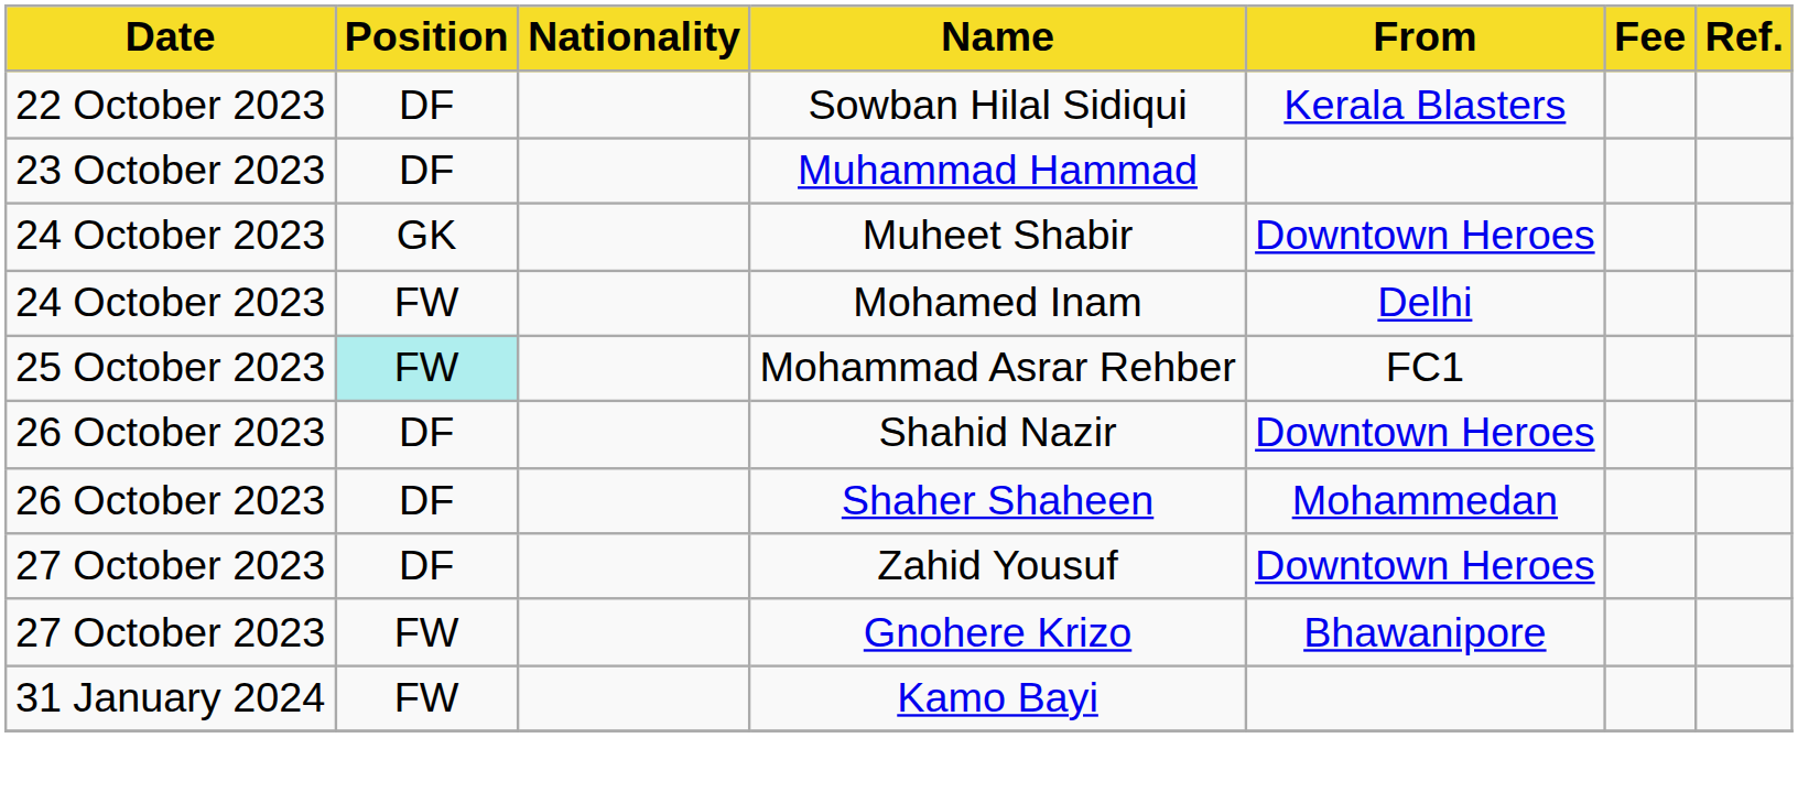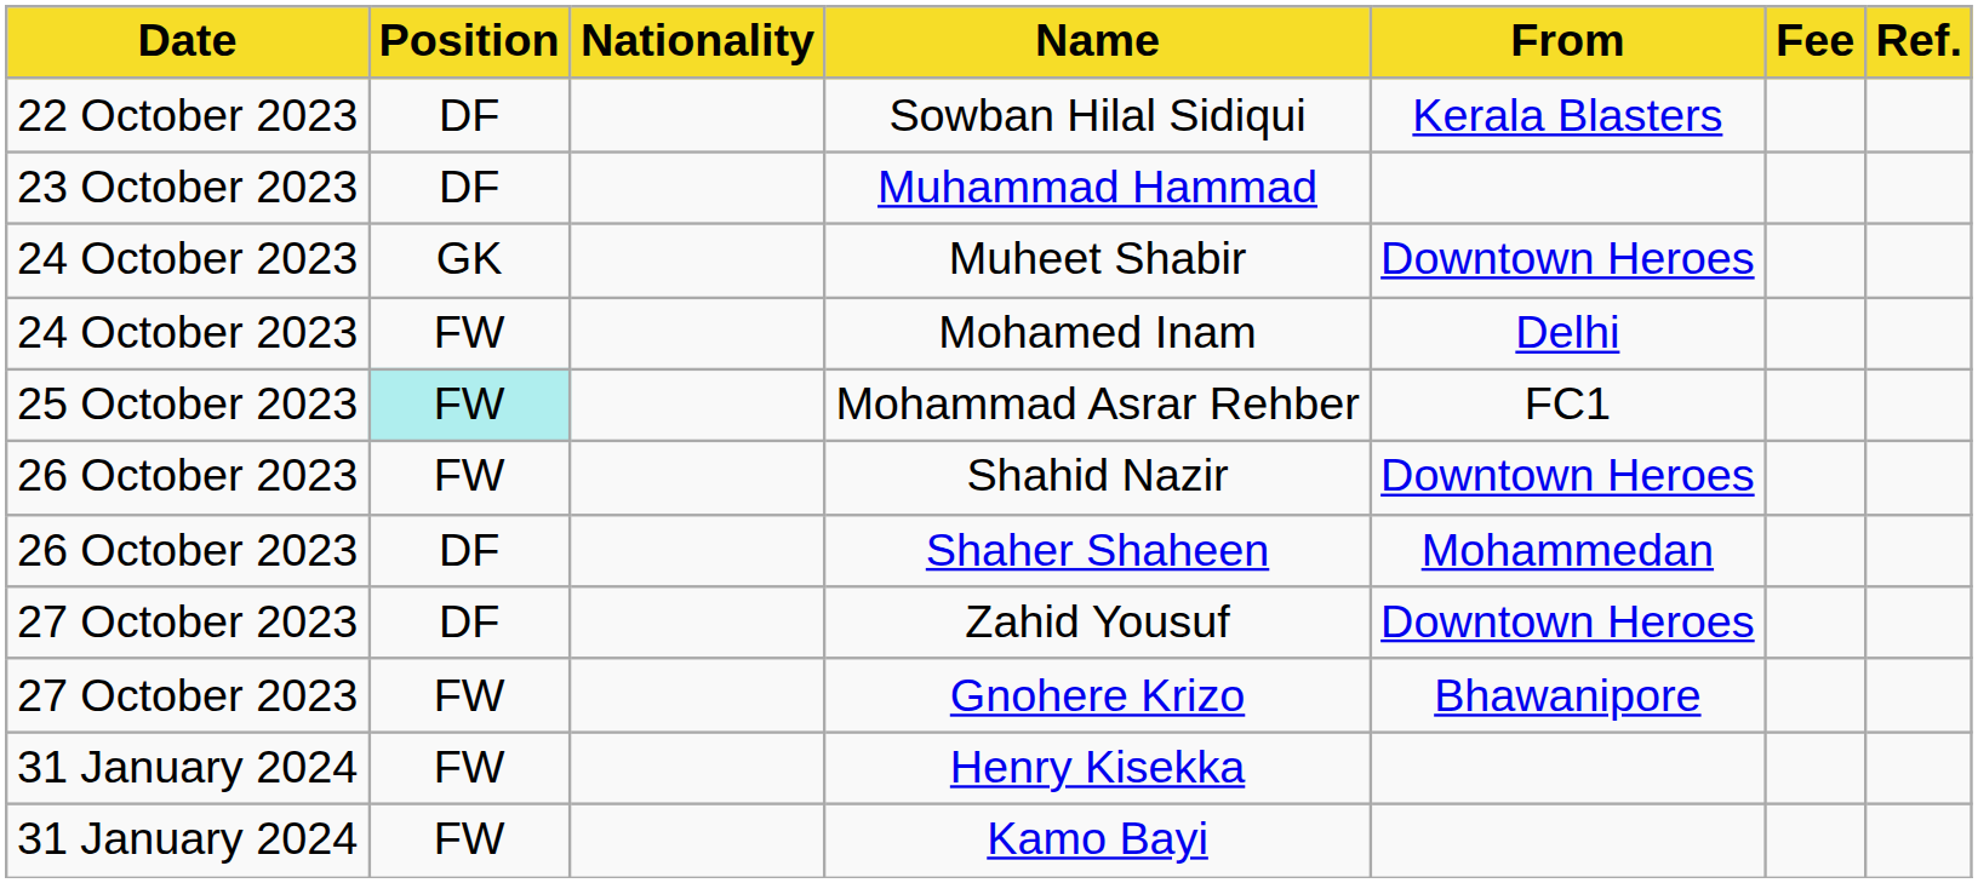 <table class="wikitable"  style="text-align:center; ">
 <tr>
 <th style="background:#F6DD28; color:#020202;">Date</th>
 <th style="background:#F6DD28; color:#020202;">Position</th>
 <th style="background:#F6DD28; color:#020202;">Nationality</th>
 <th style="background:#F6DD28; color:#020202;">Name</th>
 <th style="background:#F6DD28; color:#020202;">From</th>
 <th style="background:#F6DD28; color:#020202;">Fee</th>
 <th style="background:#F6DD28; color:#020202;">Ref.</th>
 </tr>
 <tr>
 <td>22 October 2023</td>
 <td>DF</td>
 <td></td>
 <td>Sowban Hilal Sidiqui</td>
 <td> <a href='#'>Kerala Blasters</a></td>
 <td></td>
 <td></td>
 </tr>
 <tr>
 <td>23 October 2023</td>
 <td>DF</td>
 <td></td>
 <td><a href='#'>Muhammad Hammad</a></td>
 <td></td>
 <td></td>
 <td></td>
 </tr>
 <tr>
 <td>24 October 2023</td>
 <td>GK</td>
 <td></td>
 <td>Muheet Shabir</td>
 <td> <a href='#'>Downtown Heroes</a></td>
 <td></td>
 <td></td>
 </tr>
 <tr>
 <td>24 October 2023</td>
 <td>FW</td>
 <td></td>
 <td>Mohamed Inam</td>
 <td> <a href='#'>Delhi</a></td>
 <td></td>
 <td></td>
 </tr>
 <tr>
 <td>25 October 2023</td>
 <td style="background: paleturquoise;">FW</td>
 <td></td>
 <td>Mohammad Asrar Rehber</td>
 <td> FC1</td>
 <td></td>
 <td></td>
 </tr>
 <tr>
 <td>26 October 2023</td>
-<td>DF</td>
+<td>FW</td>
 <td></td>
 <td>Shahid Nazir</td>
 <td> <a href='#'>Downtown Heroes</a></td>
 <td></td>
 <td></td>
 </tr>
 <tr>
 <td>26 October 2023</td>
 <td>DF</td>
 <td></td>
 <td><a href='#'>Shaher Shaheen</a></td>
 <td> <a href='#'>Mohammedan</a></td>
 <td></td>
 <td></td>
 </tr>
 <tr>
 <td>27 October 2023</td>
 <td>DF</td>
 <td></td>
 <td>Zahid Yousuf</td>
 <td> <a href='#'>Downtown Heroes</a></td>
 <td></td>
 <td></td>
 </tr>
 <tr>
 <td>27 October 2023</td>
 <td>FW</td>
 <td></td>
 <td><a href='#'>Gnohere Krizo</a></td>
 <td> <a href='#'>Bhawanipore</a></td>
 <td></td>
 <td></td>
 </tr>
 <tr>
 <td>31 January 2024</td>
 <td>FW</td>
 <td></td>
+<td><a href='#'>Henry Kisekka</a></td>
+<td></td>
+<td></td>
+<td></td>
+</tr>
+<tr>
+<td>31 January 2024</td>
+<td>FW</td>
+<td></td>
 <td><a href='#'>Kamo Bayi</a></td>
 <td></td>
 <td></td>
 <td></td>
 </tr>
 <tr>
 </tr>
 </table>
